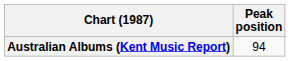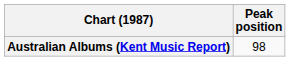 <table class="wikitable plainrowheaders">
 <tr>
 <th>Chart (1987)</th>
 <th>Peak<br>position</th>
 </tr>
 <tr>
 <th scope="row">Australian Albums (<a href='#'>Kent Music Report</a>)</th>
-<td style="text-align:center;">94</td>
+<td style="text-align:center;">98</td>
 </tr>
 </table>
